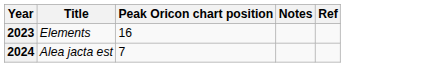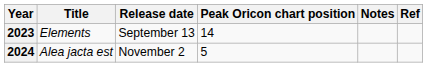 <table class="wikitable" text-align: center>
 <tr>
 <th>Year</th>
 <th>Title</th>
+<th>Release date</th>
 <th>Peak Oricon chart position</th>
 <th>Notes</th>
 <th>Ref</th>
 </tr>
 <tr>
 <th>2023</th>
 <td><em>Elements</em></td>
-<td>16</td>
+<td>September 13</td>
+<td>14</td>
 <td></td>
 <td></td>
 </tr>
 <tr>
 <th>2024</th>
 <td><em>Alea jacta est</em></td>
-<td>7</td>
+<td>November 2</td>
+<td>5</td>
 <td></td>
 <td></td>
 </tr>
 </table>
